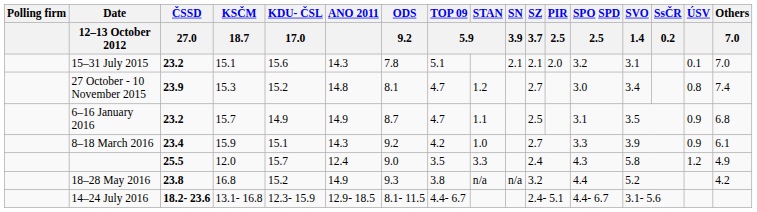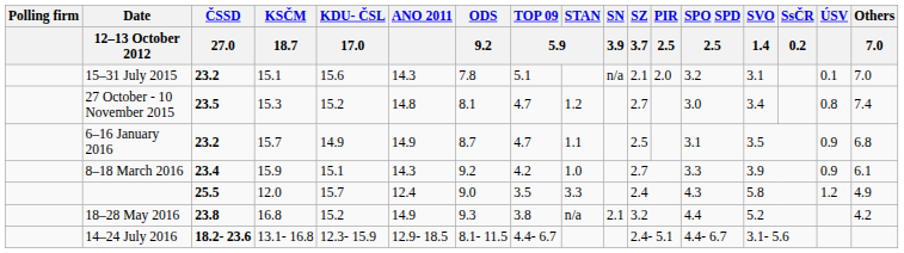 <table class="wikitable">
 <tr>
 <th>Polling firm</th>
 <th style="width: 120px;">Date</th>
 <th><a href='#'>ČSSD</a></th>
 <th><a href='#'>KSČM</a></th>
 <th><a href='#'>KDU- ČSL</a></th>
 <th><a href='#'>ANO 2011</a></th>
 <th><a href='#'>ODS</a></th>
 <th><a href='#'>TOP 09</a></th>
 <th><a href='#'>STAN</a></th>
 <th><a href='#'>SN</a></th>
 <th><a href='#'>SZ</a></th>
 <th><a href='#'>PIR</a></th>
 <th><a href='#'>SPO</a>  <a href='#'>SPD</a></th>
 <th><a href='#'>SVO</a></th>
 <th><a href='#'>SsČR</a></th>
 <th><a href='#'>ÚSV</a></th>
 <th>Others</th>
 </tr>
 <tr>
 <th></th>
 <th>12–13 October 2012</th>
 <th><strong>27.0</strong></th>
 <th>18.7</th>
 <th>17.0</th>
 <th></th>
 <th>9.2</th>
 <th colspan="2">5.9</th>
 <th>3.9</th>
 <th>3.7</th>
 <th>2.5</th>
 <th>2.5</th>
 <th>1.4</th>
 <th>0.2</th>
 <th></th>
 <th>7.0</th>
 </tr>
 <tr>
 <td></td>
 <td>15–31 July 2015</td>
 <td><strong>23.2</strong></td>
 <td>15.1</td>
 <td>15.6</td>
 <td>14.3</td>
 <td>7.8</td>
 <td>5.1</td>
 <td></td>
-<td>2.1</td>
+<td>n/a</td>
 <td>2.1</td>
 <td>2.0</td>
 <td>3.2</td>
 <td>3.1</td>
 <td></td>
 <td>0.1</td>
 <td>7.0</td>
 </tr>
 <tr>
 <td></td>
 <td>27  October - 10 November 2015</td>
-<td><strong>23.9</strong></td>
+<td><strong>23.5</strong></td>
 <td>15.3</td>
 <td>15.2</td>
 <td>14.8</td>
 <td>8.1</td>
 <td>4.7</td>
 <td>1.2</td>
 <td></td>
 <td>2.7</td>
 <td></td>
 <td>3.0</td>
 <td>3.4</td>
 <td></td>
 <td>0.8</td>
 <td>7.4</td>
 </tr>
 <tr>
 <td></td>
 <td>6–16 January 2016</td>
 <td><strong>23.2</strong></td>
 <td>15.7</td>
 <td>14.9</td>
 <td>14.9</td>
 <td>8.7</td>
 <td>4.7</td>
 <td>1.1</td>
 <td></td>
 <td>2.5</td>
 <td></td>
 <td>3.1</td>
 <td colspan="2">3.5</td>
 <td>0.9</td>
 <td>6.8</td>
 </tr>
 <tr>
 <td></td>
 <td>8–18 March 2016</td>
 <td><strong>23.4</strong></td>
 <td>15.9</td>
 <td>15.1</td>
 <td>14.3</td>
 <td>9.2</td>
 <td>4.2</td>
 <td>1.0</td>
 <td></td>
 <td colspan="2">2.7</td>
 <td>3.3</td>
 <td colspan="2">3.9</td>
 <td>0.9</td>
 <td>6.1</td>
 </tr>
 <tr>
 <td></td>
 <td></td>
 <td><strong>25.5</strong></td>
 <td>12.0</td>
 <td>15.7</td>
 <td>12.4</td>
 <td>9.0</td>
 <td>3.5</td>
 <td>3.3</td>
 <td></td>
 <td colspan="2">2.4</td>
 <td>4.3</td>
 <td colspan="2">5.8</td>
 <td>1.2</td>
 <td>4.9</td>
 </tr>
 <tr>
 <td></td>
 <td>18–28 May 2016</td>
 <td><strong>23.8</strong></td>
 <td>16.8</td>
 <td>15.2</td>
 <td>14.9</td>
 <td>9.3</td>
 <td>3.8</td>
 <td>n/a</td>
-<td>n/a</td>
+<td>2.1</td>
 <td colspan="2">3.2</td>
 <td>4.4</td>
 <td colspan="2">5.2</td>
 <td></td>
 <td>4.2</td>
 </tr>
 <tr>
 <td></td>
 <td>14–24 July 2016</td>
 <td><strong>18.2- 23.6</strong></td>
 <td>13.1- 16.8</td>
 <td>12.3- 15.9</td>
 <td>12.9- 18.5</td>
 <td>8.1- 11.5</td>
 <td>4.4- 6.7</td>
 <td></td>
 <td></td>
 <td colspan="2">2.4- 5.1</td>
 <td>4.4- 6.7</td>
 <td colspan="2">3.1- 5.6</td>
 <td></td>
 <td></td>
 </tr>
 </table>
